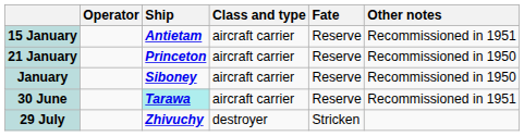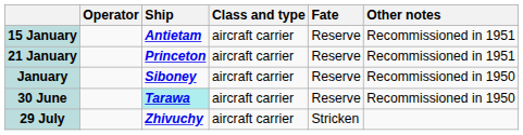 <table class="wikitable">
 <tr>
 <th></th>
 <th style="text-align: left;">Operator</th>
 <th style="text-align: left;">Ship</th>
 <th style="text-align: left;">Class and type</th>
 <th style="text-align: left;">Fate</th>
 <th style="text-align: left;">Other notes</th>
 </tr>
 <tr>
 <th style="background: #bbdddd;">15 January</th>
 <td></td>
 <td><strong><a href='#'><em>Antietam</em></a></strong></td>
 <td> aircraft carrier</td>
 <td>Reserve</td>
 <td>Recommissioned in 1951</td>
 </tr>
 <tr>
 <th style="background: #bbdddd;">21 January</th>
 <td></td>
 <td><strong><a href='#'><em>Princeton</em></a></strong></td>
 <td> aircraft carrier</td>
 <td>Reserve</td>
-<td>Recommissioned in 1950</td>
+<td>Recommissioned in 1951</td>
 </tr>
 <tr>
 <th style="background: #bbdddd;">January</th>
 <td></td>
 <td><strong><a href='#'><em>Siboney</em></a></strong></td>
 <td> aircraft carrier</td>
 <td>Reserve</td>
 <td>Recommissioned in 1950</td>
 </tr>
 <tr>
 <th style="background: #bbdddd;">30 June</th>
 <td></td>
 <td style="background: paleturquoise;"><strong><a href='#'><em>Tarawa</em></a></strong></td>
 <td> aircraft carrier</td>
 <td>Reserve</td>
-<td>Recommissioned in 1951</td>
+<td>Recommissioned in 1950</td>
 </tr>
 <tr>
 <th style="background: #bbdddd;">29 July</th>
 <td></td>
 <td><strong><a href='#'><em>Zhivuchy</em></a></strong></td>
-<td> destroyer</td>
+<td> aircraft carrier</td>
 <td>Stricken</td>
 <td></td>
 </tr>
 </table>
